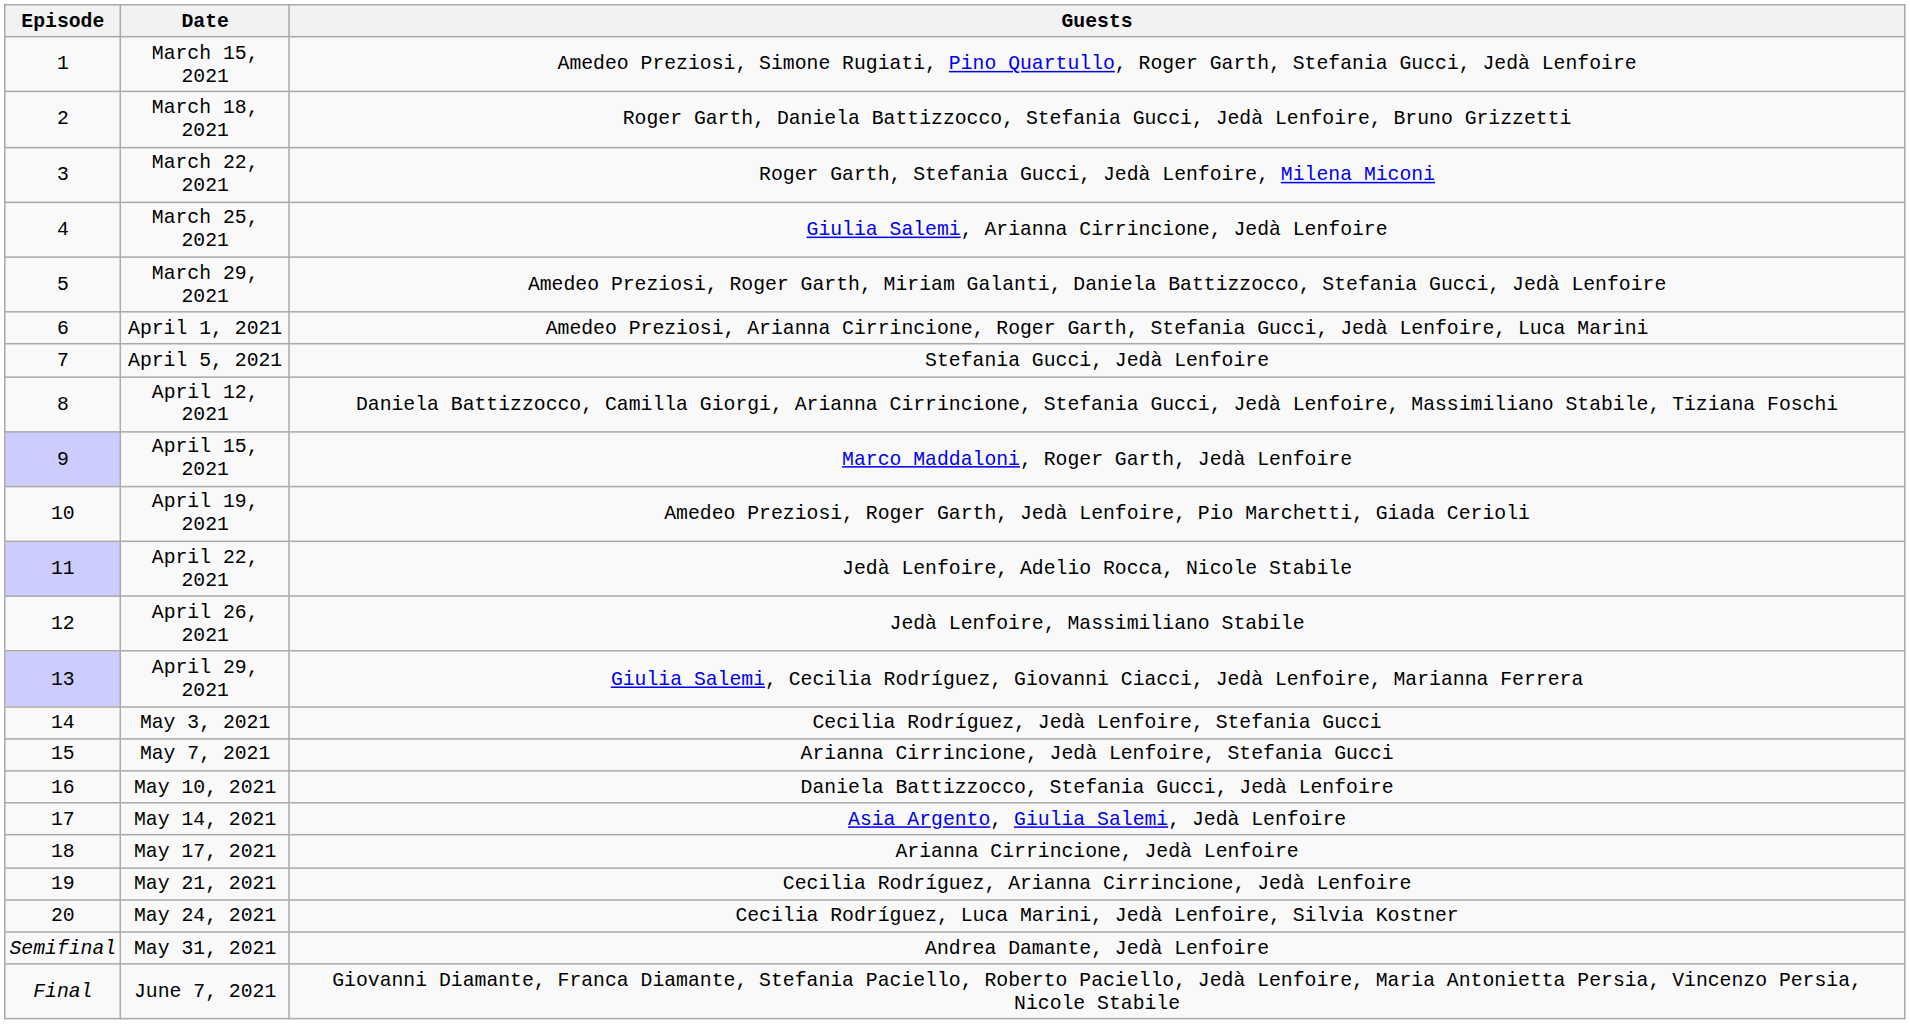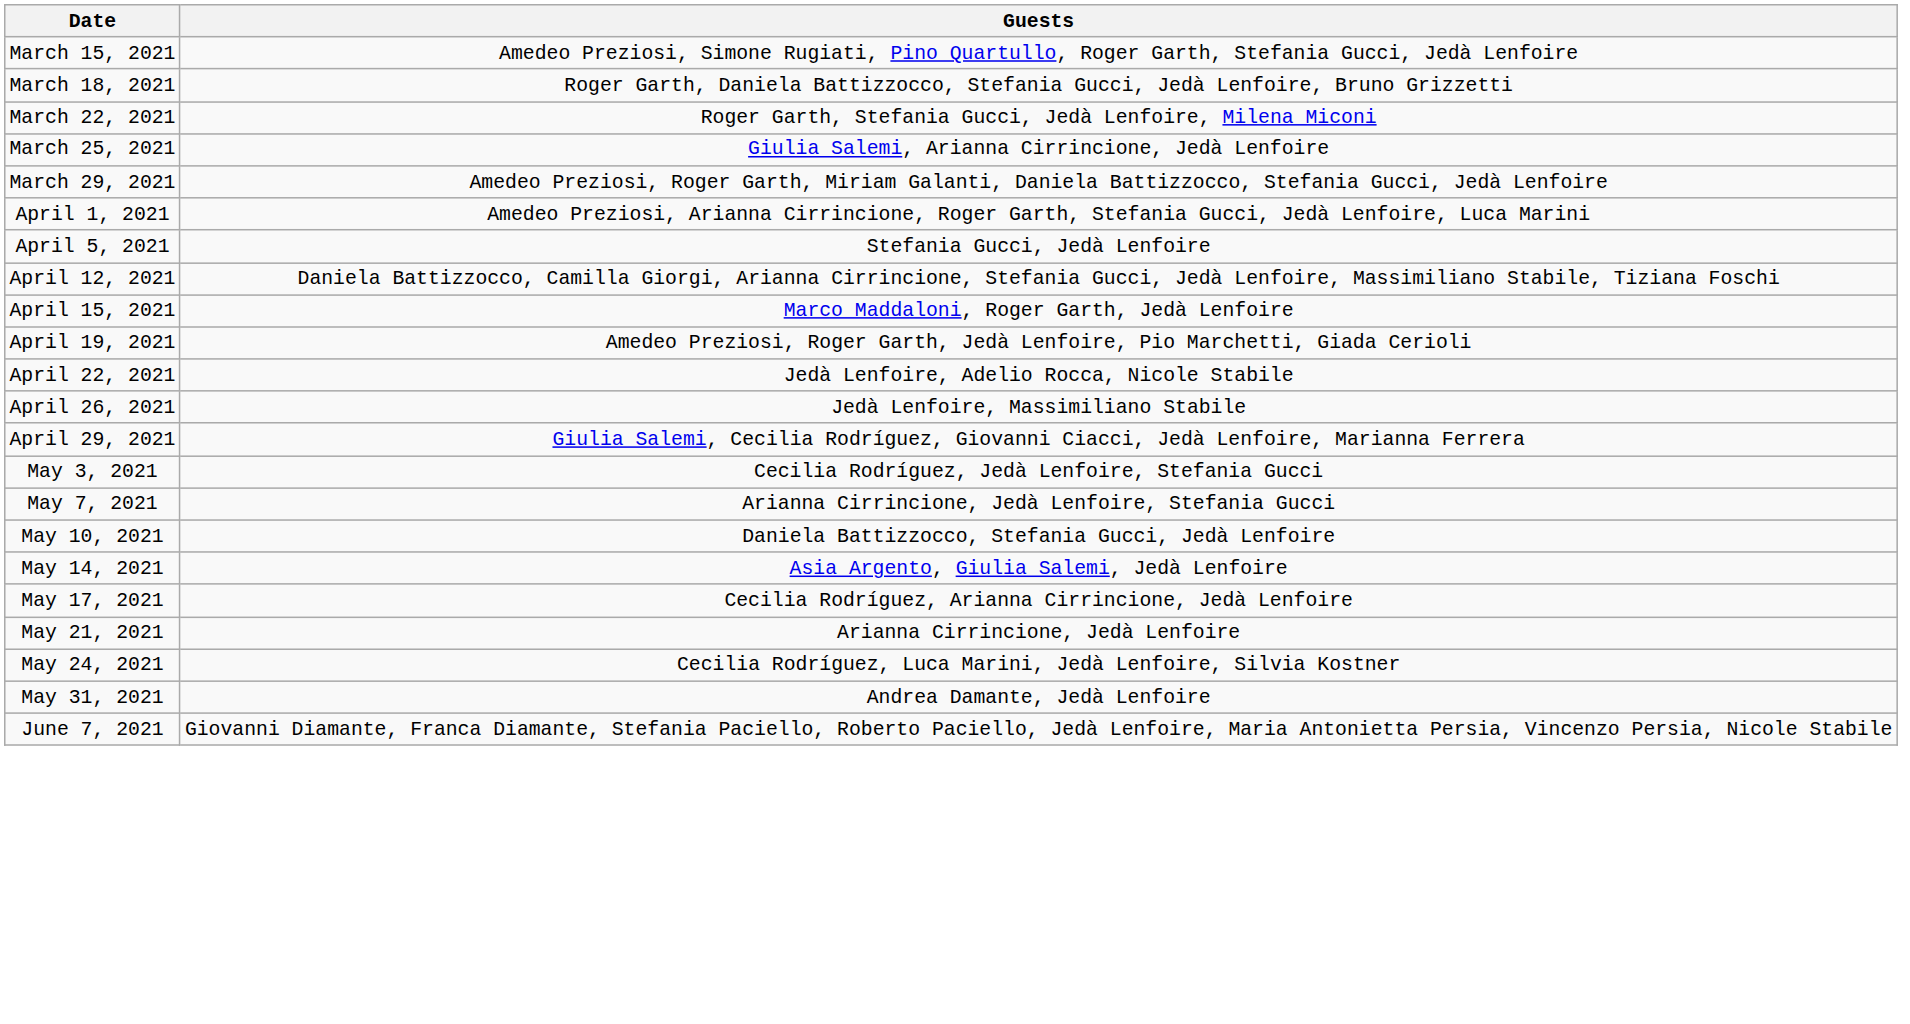 <table class="wikitable" style="text-align:center;">
 <tr>
-<th>Episode</th>
 <th>Date</th>
 <th>Guests</th>
 </tr>
 <tr>
-<td>1</td>
 <td>March 15, 2021</td>
 <td>Amedeo Preziosi, Simone Rugiati, <a href='#'>Pino Quartullo</a>, Roger Garth, Stefania Gucci, Jedà Lenfoire</td>
 </tr>
 <tr>
-<td>2</td>
 <td>March 18, 2021</td>
 <td>Roger Garth, Daniela Battizzocco, Stefania Gucci, Jedà Lenfoire, Bruno Grizzetti</td>
 </tr>
 <tr>
-<td>3</td>
 <td>March 22, 2021</td>
 <td>Roger Garth, Stefania Gucci, Jedà Lenfoire, <a href='#'>Milena Miconi</a></td>
 </tr>
 <tr>
-<td>4</td>
 <td>March 25, 2021</td>
 <td><a href='#'>Giulia Salemi</a>, Arianna Cirrincione, Jedà Lenfoire</td>
 </tr>
 <tr>
-<td>5</td>
 <td>March 29, 2021</td>
 <td>Amedeo Preziosi, Roger Garth, Miriam Galanti, Daniela Battizzocco, Stefania Gucci, Jedà Lenfoire</td>
 </tr>
 <tr>
-<td>6</td>
 <td>April 1, 2021</td>
 <td>Amedeo Preziosi, Arianna Cirrincione, Roger Garth, Stefania Gucci, Jedà Lenfoire, Luca Marini</td>
 </tr>
 <tr>
-<td>7</td>
 <td>April 5, 2021</td>
 <td>Stefania Gucci, Jedà Lenfoire</td>
 </tr>
 <tr>
-<td>8</td>
 <td>April 12, 2021</td>
 <td>Daniela Battizzocco, Camilla Giorgi, Arianna Cirrincione, Stefania Gucci, Jedà Lenfoire, Massimiliano Stabile, Tiziana Foschi</td>
 </tr>
 <tr>
-<td style="background:#CCCCFF">9</td>
 <td>April 15, 2021</td>
 <td><a href='#'>Marco Maddaloni</a>, Roger Garth, Jedà Lenfoire</td>
 </tr>
 <tr>
-<td>10</td>
 <td>April 19, 2021</td>
 <td>Amedeo Preziosi, Roger Garth, Jedà Lenfoire, Pio Marchetti, Giada Cerioli</td>
 </tr>
 <tr>
-<td style="background:#CCCCFF">11</td>
 <td>April 22, 2021</td>
 <td>Jedà Lenfoire, Adelio Rocca, Nicole Stabile</td>
 </tr>
 <tr>
-<td>12</td>
 <td>April 26, 2021</td>
 <td>Jedà Lenfoire, Massimiliano Stabile</td>
 </tr>
 <tr>
-<td style="background:#CCCCFF">13</td>
 <td>April 29, 2021</td>
 <td><a href='#'>Giulia Salemi</a>, Cecilia Rodríguez, Giovanni Ciacci, Jedà Lenfoire, Marianna Ferrera</td>
 </tr>
 <tr>
-<td>14</td>
 <td>May 3, 2021</td>
 <td>Cecilia Rodríguez, Jedà Lenfoire, Stefania Gucci</td>
 </tr>
 <tr>
-<td>15</td>
 <td>May 7, 2021</td>
 <td>Arianna Cirrincione, Jedà Lenfoire, Stefania Gucci</td>
 </tr>
 <tr>
-<td>16</td>
 <td>May 10, 2021</td>
 <td>Daniela Battizzocco, Stefania Gucci, Jedà Lenfoire</td>
 </tr>
 <tr>
-<td>17</td>
 <td>May 14, 2021</td>
 <td><a href='#'>Asia Argento</a>, <a href='#'>Giulia Salemi</a>, Jedà Lenfoire</td>
 </tr>
 <tr>
-<td>18</td>
 <td>May 17, 2021</td>
+<td>Cecilia Rodríguez, Arianna Cirrincione, Jedà Lenfoire</td>
+</tr>
+<tr>
+<td>May 21, 2021</td>
 <td>Arianna Cirrincione, Jedà Lenfoire</td>
 </tr>
 <tr>
-<td>19</td>
-<td>May 21, 2021</td>
-<td>Cecilia Rodríguez, Arianna Cirrincione, Jedà Lenfoire</td>
-</tr>
-<tr>
-<td>20</td>
 <td>May 24, 2021</td>
 <td>Cecilia Rodríguez, Luca Marini, Jedà Lenfoire, Silvia Kostner</td>
 </tr>
 <tr>
-<td><em>Semifinal</em></td>
 <td>May 31, 2021</td>
 <td>Andrea Damante, Jedà Lenfoire</td>
 </tr>
 <tr>
-<td><em>Final</em></td>
 <td>June 7, 2021</td>
 <td>Giovanni Diamante, Franca Diamante, Stefania Paciello, Roberto Paciello, Jedà Lenfoire, Maria Antonietta Persia, Vincenzo Persia, Nicole Stabile</td>
 </tr>
 </table>
